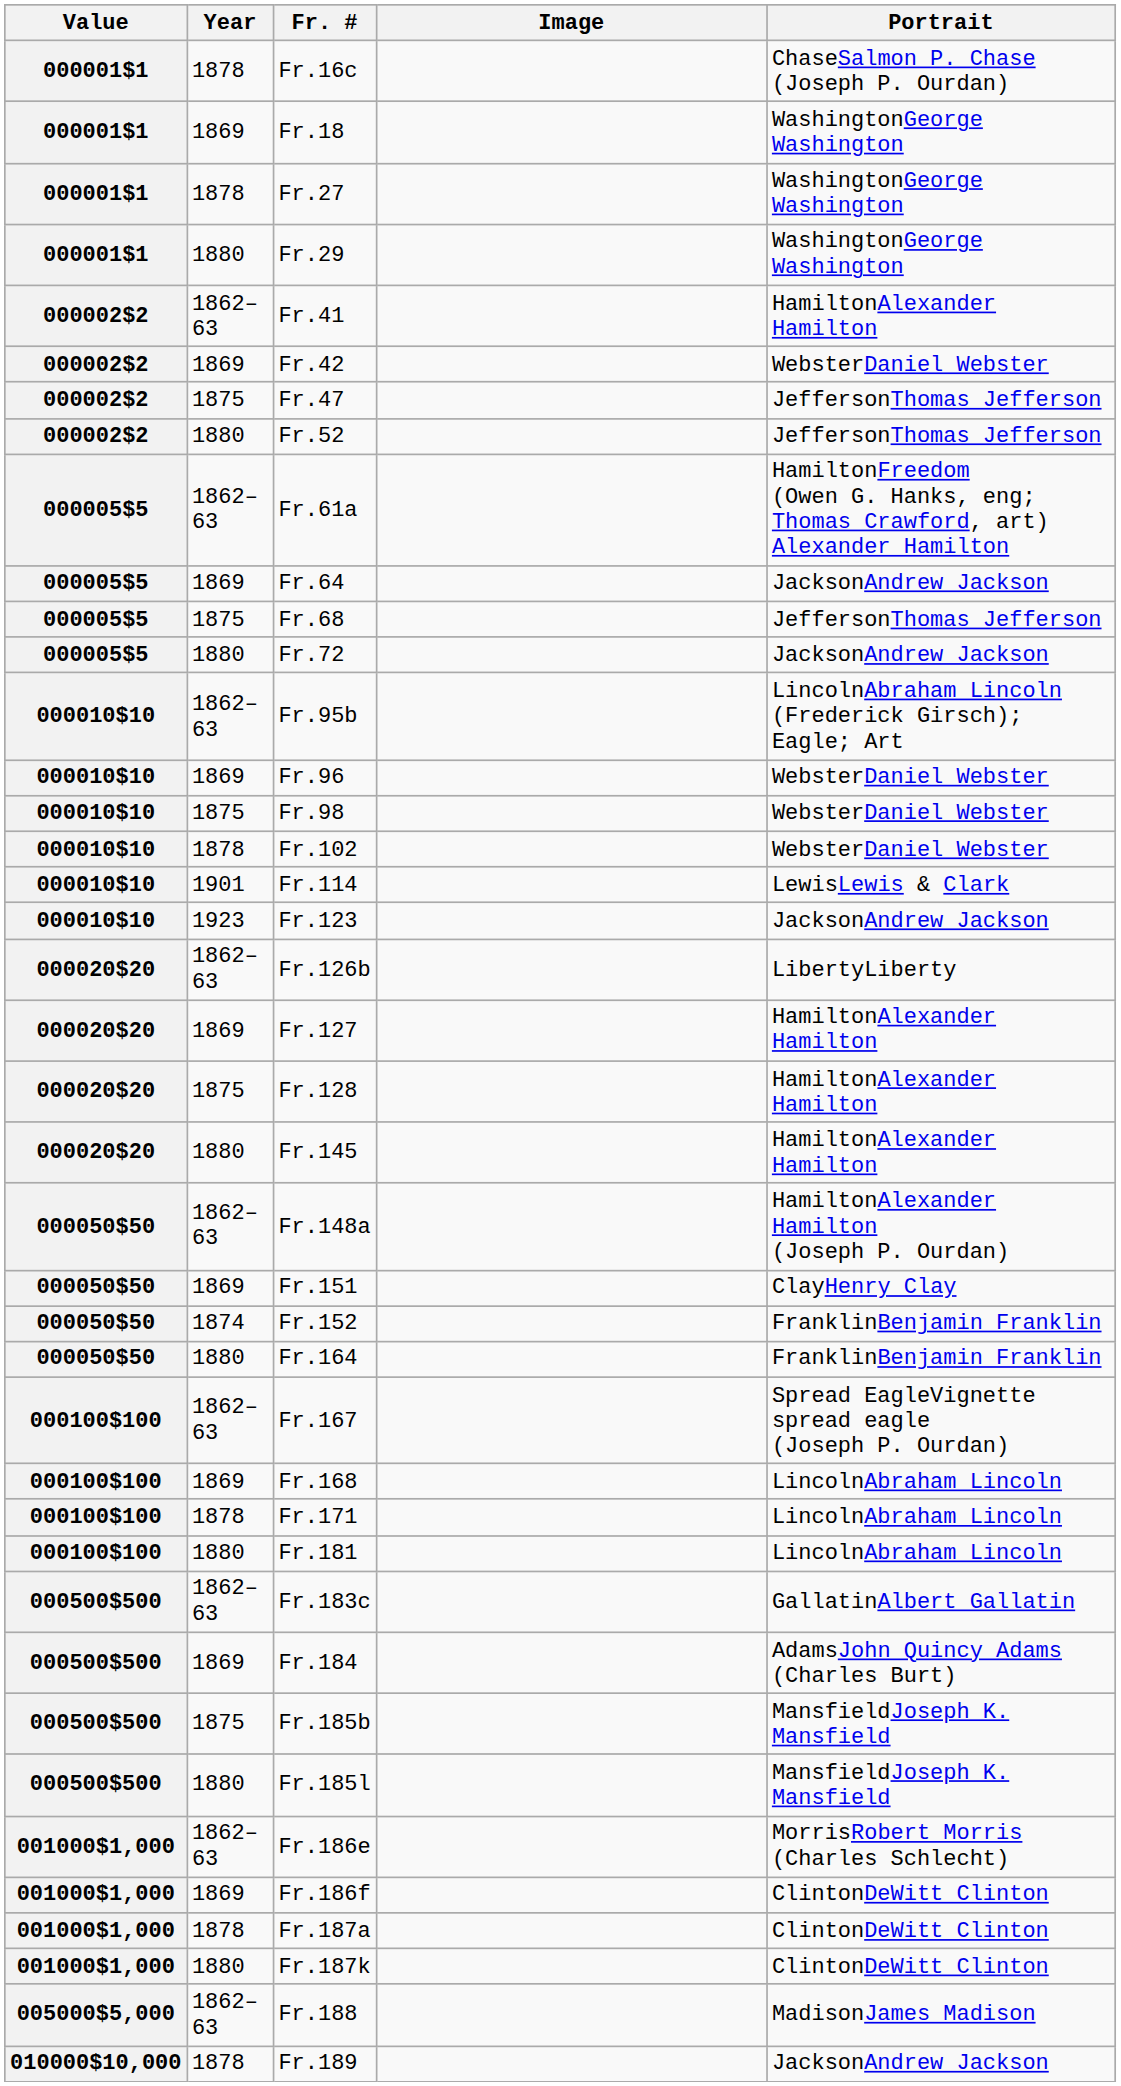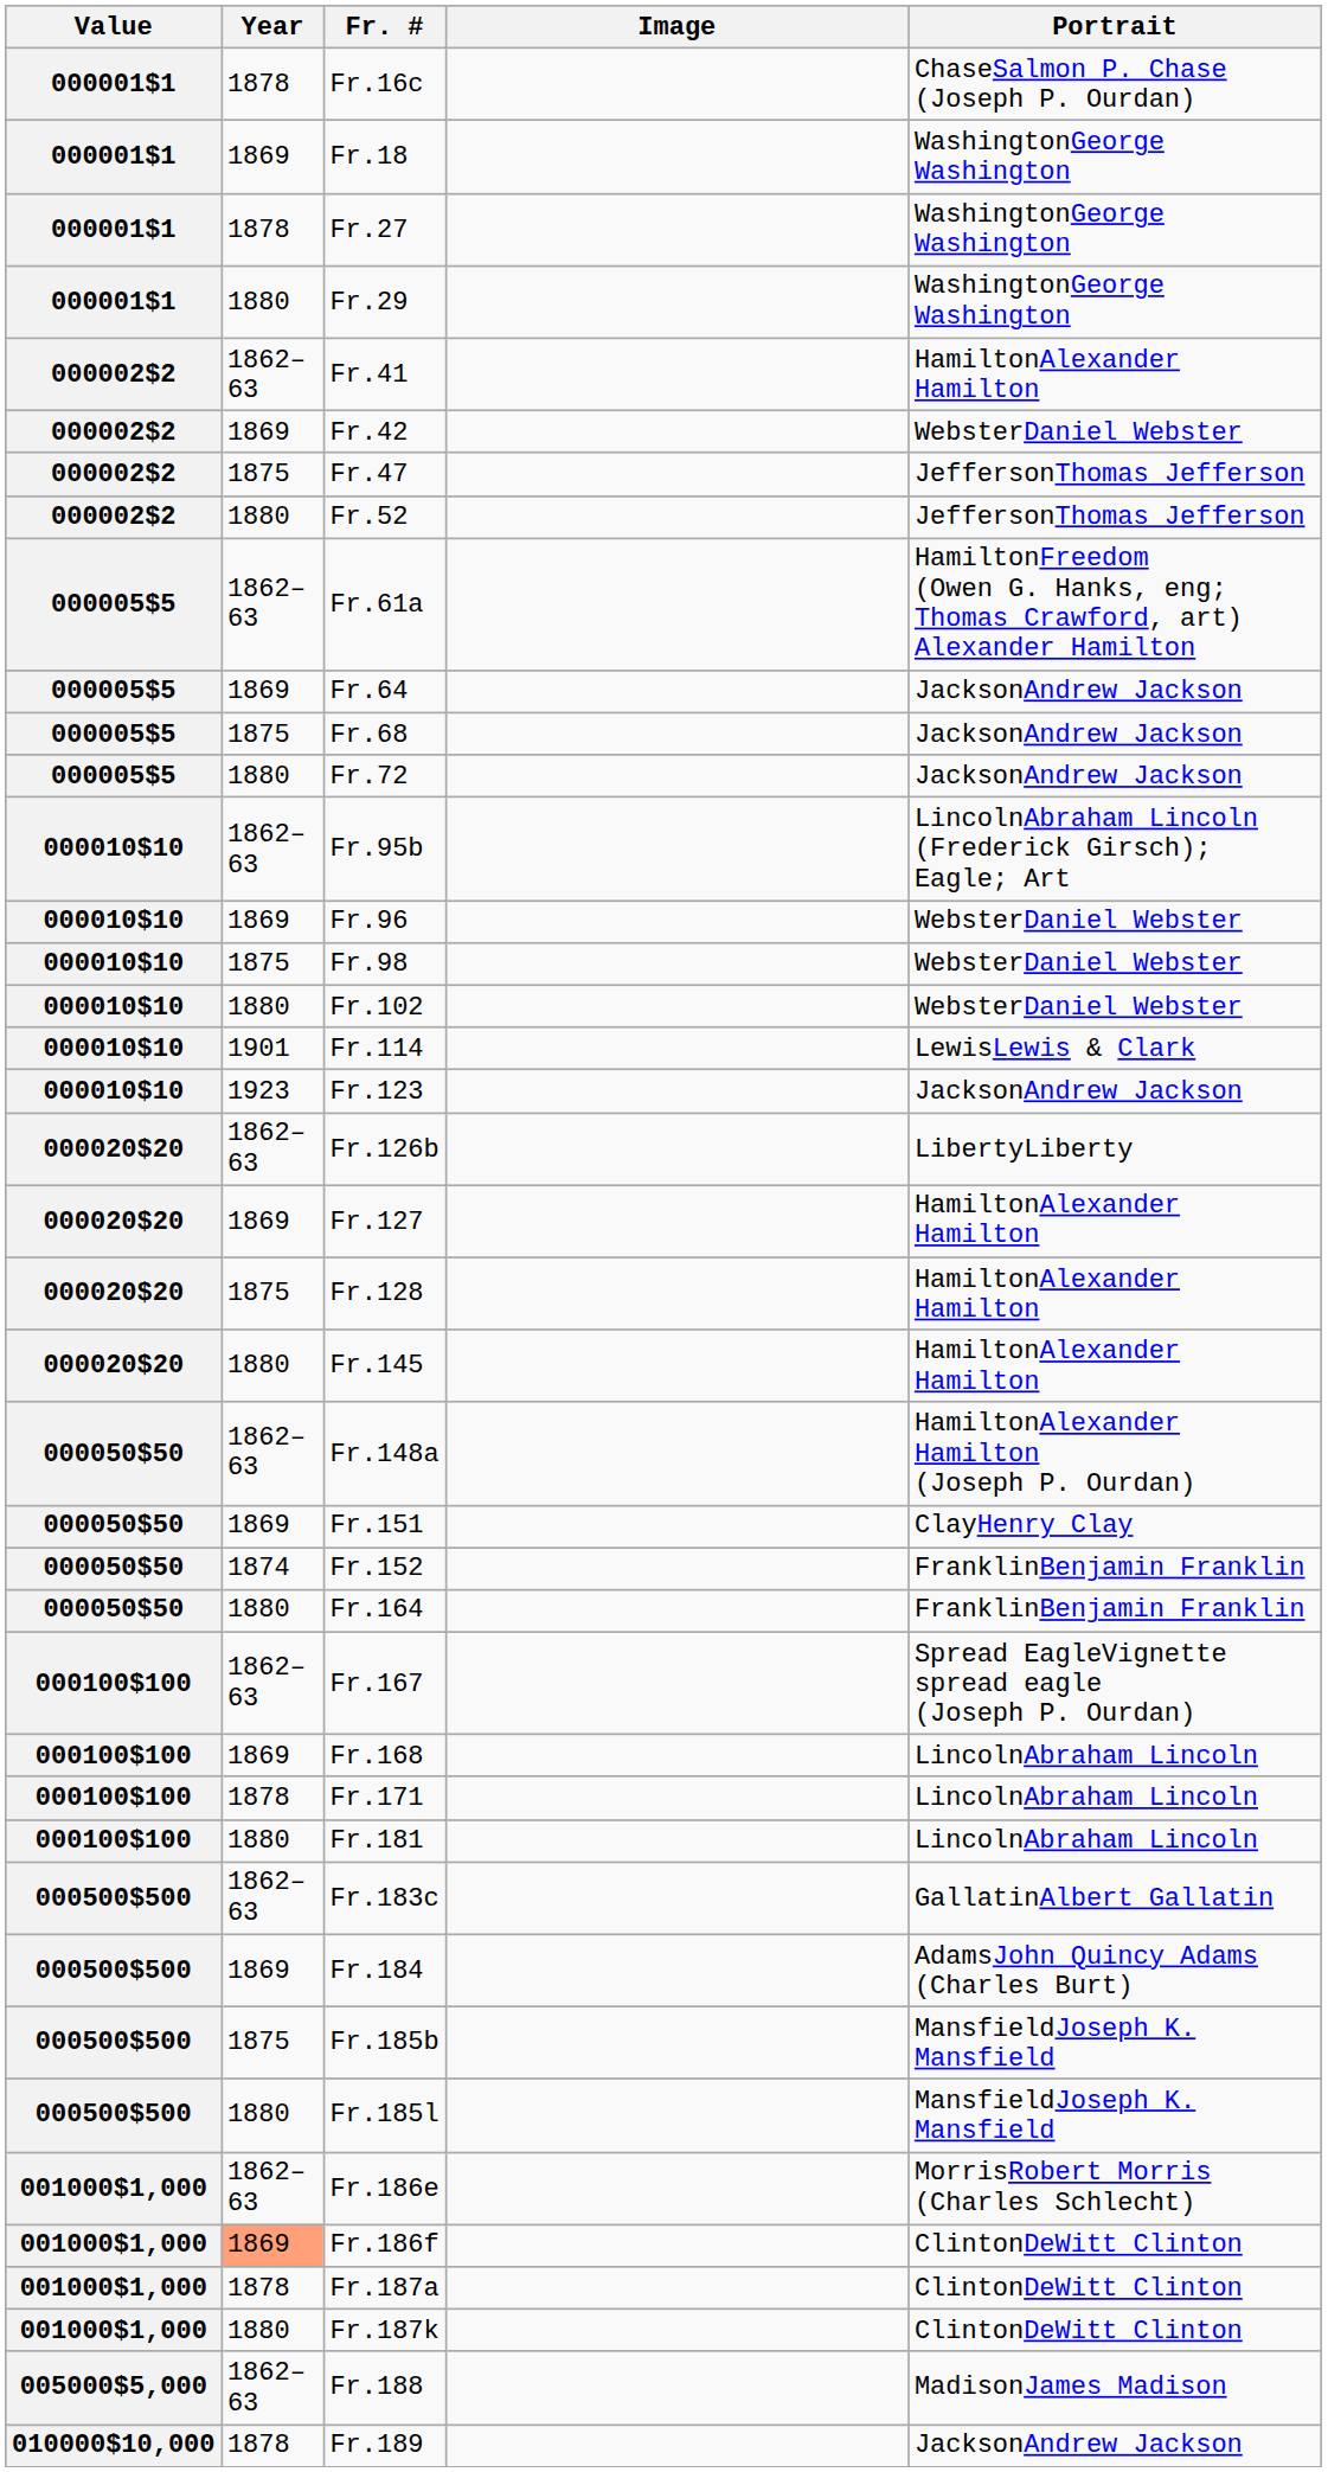 <table class="wikitable sortable">
 <tr>
 <th scope="col" style="width:35px;">Value</th>
 <th scope="col" style="width:45px;">Year</th>
 <th scope="col" style="width:45px; ">Fr. #</th>
 <th scope="col" style="width:225px;" class="unsortable">Image</th>
 <th scope="col" style="width:200px;">Portrait</th>
 </tr>
 <tr>
 <th scope="row"><span>000001</span>$1</th>
 <td>1878</td>
 <td>Fr.16c</td>
 <td></td>
 <td><span>Chase</span><a href='#'>Salmon P. Chase</a><br>(Joseph P. Ourdan)</td>
 </tr>
 <tr>
 <th scope="row"><span>000001</span>$1</th>
 <td>1869</td>
 <td>Fr.18</td>
 <td></td>
 <td><span>Washington</span><a href='#'>George Washington</a></td>
 </tr>
 <tr>
 <th scope="row"><span>000001</span>$1</th>
 <td>1878</td>
 <td>Fr.27</td>
 <td></td>
 <td><span>Washington</span><a href='#'>George Washington</a></td>
 </tr>
 <tr>
 <th scope="row"><span>000001</span>$1</th>
 <td>1880</td>
 <td>Fr.29</td>
 <td></td>
 <td><span>Washington</span><a href='#'>George Washington</a></td>
 </tr>
 <tr>
 <th scope="row"><span>000002</span>$2</th>
 <td>1862–63</td>
 <td>Fr.41</td>
 <td></td>
 <td><span>Hamilton</span><a href='#'>Alexander Hamilton</a></td>
 </tr>
 <tr>
 <th scope="row"><span>000002</span>$2</th>
 <td>1869</td>
 <td>Fr.42</td>
 <td></td>
 <td><span>Webster</span><a href='#'>Daniel Webster</a></td>
 </tr>
 <tr>
 <th scope="row"><span>000002</span>$2</th>
 <td>1875</td>
 <td>Fr.47</td>
 <td></td>
 <td><span>Jefferson</span><a href='#'>Thomas Jefferson</a></td>
 </tr>
 <tr>
 <th scope="row"><span>000002</span>$2</th>
 <td>1880</td>
 <td>Fr.52</td>
 <td></td>
 <td><span>Jefferson</span><a href='#'>Thomas Jefferson</a></td>
 </tr>
 <tr>
 <th scope="row"><span>000005</span>$5</th>
 <td>1862–63</td>
 <td>Fr.61a</td>
 <td></td>
 <td><span>Hamilton</span><a href='#'>Freedom</a><br>(Owen G. Hanks, eng; <a href='#'>Thomas Crawford</a>, art)<br><a href='#'>Alexander Hamilton</a></td>
 </tr>
 <tr>
 <th scope="row"><span>000005</span>$5</th>
 <td>1869</td>
 <td>Fr.64</td>
 <td></td>
 <td><span>Jackson</span><a href='#'>Andrew Jackson</a></td>
 </tr>
 <tr>
 <th scope="row"><span>000005</span>$5</th>
 <td>1875</td>
 <td>Fr.68</td>
 <td></td>
-<td><span>Jefferson</span><a href='#'>Thomas Jefferson</a></td>
+<td><span>Jackson</span><a href='#'>Andrew Jackson</a></td>
 </tr>
 <tr>
 <th scope="row"><span>000005</span>$5</th>
 <td>1880</td>
 <td>Fr.72</td>
 <td></td>
 <td><span>Jackson</span><a href='#'>Andrew Jackson</a></td>
 </tr>
 <tr>
 <th scope="row"><span>000010</span>$10</th>
 <td>1862–63</td>
 <td>Fr.95b</td>
 <td></td>
 <td><span>Lincoln</span><a href='#'>Abraham Lincoln</a><br>(Frederick Girsch);<br>Eagle; Art</td>
 </tr>
 <tr>
 <th scope="row"><span>000010</span>$10</th>
 <td>1869</td>
 <td>Fr.96</td>
 <td></td>
 <td><span>Webster</span><a href='#'>Daniel Webster</a></td>
 </tr>
 <tr>
 <th scope="row"><span>000010</span>$10</th>
 <td>1875</td>
 <td>Fr.98</td>
 <td></td>
 <td><span>Webster</span><a href='#'>Daniel Webster</a></td>
 </tr>
 <tr>
 <th scope="row"><span>000010</span>$10</th>
-<td>1878</td>
+<td>1880</td>
 <td>Fr.102</td>
 <td></td>
 <td><span>Webster</span><a href='#'>Daniel Webster</a></td>
 </tr>
 <tr>
 <th scope="row"><span>000010</span>$10</th>
 <td>1901</td>
 <td>Fr.114</td>
 <td></td>
 <td><span>Lewis</span><a href='#'>Lewis</a> & <a href='#'>Clark</a></td>
 </tr>
 <tr>
 <th scope="row"><span>000010</span>$10</th>
 <td>1923</td>
 <td>Fr.123</td>
 <td></td>
 <td><span>Jackson</span><a href='#'>Andrew Jackson</a></td>
 </tr>
 <tr>
 <th scope="row"><span>000020</span>$20</th>
 <td>1862–63</td>
 <td>Fr.126b</td>
 <td></td>
 <td><span>Liberty</span>Liberty</td>
 </tr>
 <tr>
 <th scope="row"><span>000020</span>$20</th>
 <td>1869</td>
 <td>Fr.127</td>
 <td></td>
 <td><span>Hamilton</span><a href='#'>Alexander Hamilton</a></td>
 </tr>
 <tr>
 <th scope="row"><span>000020</span>$20</th>
 <td>1875</td>
 <td>Fr.128</td>
 <td></td>
 <td><span>Hamilton</span><a href='#'>Alexander Hamilton</a></td>
 </tr>
 <tr>
 <th scope="row"><span>000020</span>$20</th>
 <td>1880</td>
 <td>Fr.145</td>
 <td></td>
 <td><span>Hamilton</span><a href='#'>Alexander Hamilton</a></td>
 </tr>
 <tr>
 <th scope="row"><span>000050</span>$50</th>
 <td>1862–63</td>
 <td>Fr.148a</td>
 <td></td>
 <td><span>Hamilton</span><a href='#'>Alexander Hamilton</a><br>(Joseph P. Ourdan)</td>
 </tr>
 <tr>
 <th scope="row"><span>000050</span>$50</th>
 <td>1869</td>
 <td>Fr.151</td>
 <td></td>
 <td><span>Clay</span><a href='#'>Henry Clay</a></td>
 </tr>
 <tr>
 <th scope="row"><span>000050</span>$50</th>
 <td>1874</td>
 <td>Fr.152</td>
 <td></td>
 <td><span>Franklin</span><a href='#'>Benjamin Franklin</a></td>
 </tr>
 <tr>
 <th scope="row"><span>000050</span>$50</th>
 <td>1880</td>
 <td>Fr.164</td>
 <td></td>
 <td><span>Franklin</span><a href='#'>Benjamin Franklin</a></td>
 </tr>
 <tr>
 <th scope="row"><span>000100</span>$100</th>
 <td>1862–63</td>
 <td>Fr.167</td>
 <td></td>
 <td><span>Spread Eagle</span>Vignette spread eagle<br>(Joseph P. Ourdan)</td>
 </tr>
 <tr>
 <th scope="row"><span>000100</span>$100</th>
 <td>1869</td>
 <td>Fr.168</td>
 <td></td>
 <td><span>Lincoln</span><a href='#'>Abraham Lincoln</a></td>
 </tr>
 <tr>
 <th scope="row"><span>000100</span>$100</th>
 <td>1878</td>
 <td>Fr.171</td>
 <td></td>
 <td><span>Lincoln</span><a href='#'>Abraham Lincoln</a></td>
 </tr>
 <tr>
 <th scope="row"><span>000100</span>$100</th>
 <td>1880</td>
 <td>Fr.181</td>
 <td></td>
 <td><span>Lincoln</span><a href='#'>Abraham Lincoln</a></td>
 </tr>
 <tr>
 <th scope="row"><span>000500</span>$500</th>
 <td>1862–63</td>
 <td>Fr.183c</td>
 <td></td>
 <td><span>Gallatin</span><a href='#'>Albert Gallatin</a></td>
 </tr>
 <tr>
 <th scope="row"><span>000500</span>$500</th>
 <td>1869</td>
 <td>Fr.184</td>
 <td></td>
 <td><span>Adams</span><a href='#'>John Quincy Adams</a><br>(Charles Burt)</td>
 </tr>
 <tr>
 <th scope="row"><span>000500</span>$500</th>
 <td>1875</td>
 <td>Fr.185b</td>
 <td></td>
 <td><span>Mansfield</span><a href='#'>Joseph K. Mansfield</a></td>
 </tr>
 <tr>
 <th scope="row"><span>000500</span>$500</th>
 <td>1880</td>
 <td>Fr.185l</td>
 <td></td>
 <td><span>Mansfield</span><a href='#'>Joseph K. Mansfield</a></td>
 </tr>
 <tr>
 <th scope="row"><span>001000</span>$1,000</th>
 <td>1862–63</td>
 <td>Fr.186e</td>
 <td></td>
 <td><span>Morris</span><a href='#'>Robert Morris</a><br>(Charles Schlecht)</td>
 </tr>
 <tr>
 <th scope="row"><span>001000</span>$1,000</th>
-<td>1869</td>
+<td style="background: lightsalmon;">1869</td>
 <td>Fr.186f</td>
 <td></td>
 <td><span>Clinton</span><a href='#'>DeWitt Clinton</a></td>
 </tr>
 <tr>
 <th scope="row"><span>001000</span>$1,000</th>
 <td>1878</td>
 <td>Fr.187a</td>
 <td></td>
 <td><span>Clinton</span><a href='#'>DeWitt Clinton</a></td>
 </tr>
 <tr>
 <th scope="row"><span>001000</span>$1,000</th>
 <td>1880</td>
 <td>Fr.187k</td>
 <td></td>
 <td><span>Clinton</span><a href='#'>DeWitt Clinton</a></td>
 </tr>
 <tr>
 <th scope="row"><span>005000</span>$5,000</th>
 <td>1862–63</td>
 <td>Fr.188</td>
 <td></td>
 <td><span>Madison</span><a href='#'>James Madison</a></td>
 </tr>
 <tr>
 <th scope="row"><span>010000</span>$10,000</th>
 <td>1878</td>
 <td>Fr.189</td>
 <td></td>
 <td><span>Jackson</span><a href='#'>Andrew Jackson</a></td>
 </tr>
 </table>
